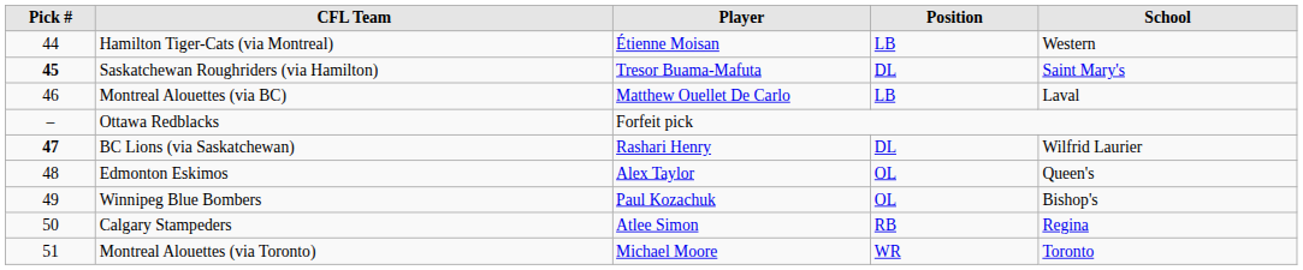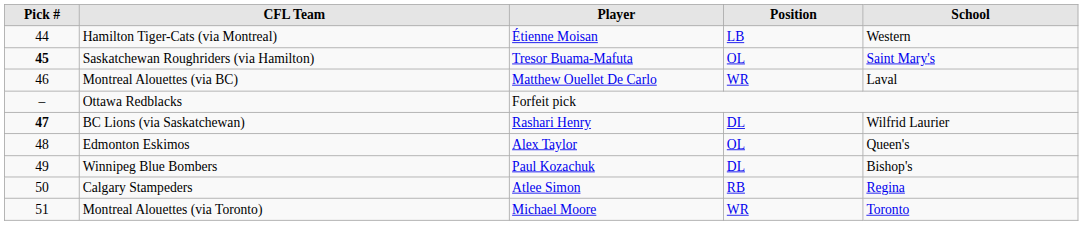 <table class="wikitable" style="width: 100%">
 <tr>
 <th style="background:#E5E5E5;" width=7%>Pick #</th>
 <th width=40% style="background:#E5E5E5;">CFL Team</th>
 <th width=20% style="background:#E5E5E5;">Player</th>
 <th width=13% style="background:#E5E5E5;">Position</th>
 <th width=20% style="background:#E5E5E5;">School</th>
 </tr>
 <tr>
 <td align=center>44</td>
 <td>Hamilton Tiger-Cats (via Montreal)</td>
 <td><a href='#'>Étienne Moisan</a></td>
 <td><a href='#'>LB</a></td>
 <td>Western</td>
 </tr>
 <tr>
 <td align=center><strong>45</strong></td>
 <td>Saskatchewan Roughriders (via Hamilton)</td>
 <td><a href='#'>Tresor Buama-Mafuta</a></td>
-<td><a href='#'>DL</a></td>
+<td><a href='#'>OL</a></td>
 <td><a href='#'>Saint Mary's</a></td>
 </tr>
 <tr>
 <td align=center>46</td>
 <td>Montreal Alouettes (via BC)</td>
 <td><a href='#'>Matthew Ouellet De Carlo</a></td>
-<td><a href='#'>LB</a></td>
+<td><a href='#'>WR</a></td>
 <td>Laval</td>
 </tr>
 <tr>
 <td align=center>–</td>
 <td>Ottawa Redblacks</td>
 <td colspan="3">Forfeit pick</td>
 </tr>
 <tr>
 <td align=center><strong>47</strong></td>
 <td>BC Lions (via Saskatchewan)</td>
 <td><a href='#'>Rashari Henry</a></td>
 <td><a href='#'>DL</a></td>
 <td>Wilfrid Laurier</td>
 </tr>
 <tr>
 <td align=center>48</td>
 <td>Edmonton Eskimos</td>
 <td><a href='#'>Alex Taylor</a></td>
 <td><a href='#'>OL</a></td>
 <td>Queen's</td>
 </tr>
 <tr>
 <td align=center>49</td>
 <td>Winnipeg Blue Bombers</td>
 <td><a href='#'>Paul Kozachuk</a></td>
-<td><a href='#'>OL</a></td>
+<td><a href='#'>DL</a></td>
 <td>Bishop's</td>
 </tr>
 <tr>
 <td align=center>50</td>
 <td>Calgary Stampeders</td>
 <td><a href='#'>Atlee Simon</a></td>
 <td><a href='#'>RB</a></td>
 <td><a href='#'>Regina</a></td>
 </tr>
 <tr>
 <td align=center>51</td>
 <td>Montreal Alouettes (via Toronto)</td>
 <td><a href='#'>Michael Moore</a></td>
 <td><a href='#'>WR</a></td>
 <td><a href='#'>Toronto</a></td>
 </tr>
 </table>
